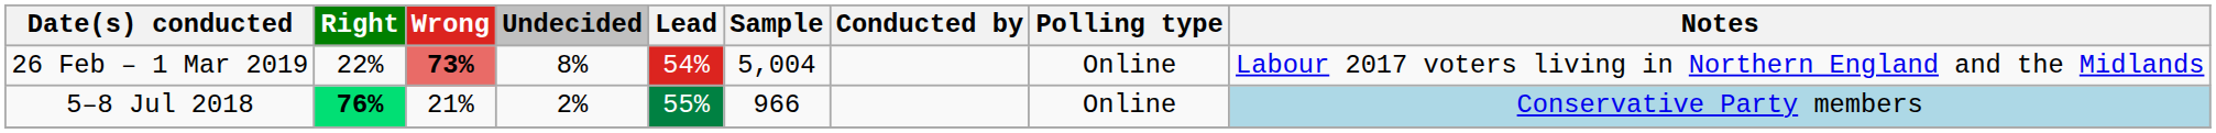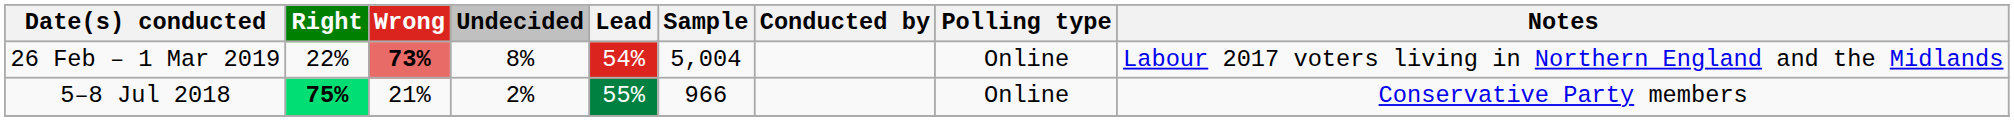 <table class="wikitable sortable mw-datatable" style="text-align:center;line-height:14px;">
 <tr>
 <th>Date(s) conducted</th>
 <th data-sort-type="number" style="background-color:green; color:white;">Right</th>
 <th data-sort-type="number" style="background-color:#dc241f; color:white;">Wrong</th>
 <th data-sort-type="number" style="background-color:silver;">Undecided</th>
 <th data-sort-type="number">Lead</th>
 <th data-sort-type="number">Sample</th>
 <th>Conducted by</th>
 <th>Polling type</th>
 <th>Notes</th>
 </tr>
 <tr>
 <td data-sort-value="2019-03-01">26 Feb – 1 Mar 2019</td>
 <td>22%</td>
 <td style="background: rgb(233, 107, 103);"><strong>73%</strong></td>
 <td>8%</td>
 <td style="background: rgb(220, 36, 31); color: white;" data-sort-value="-48%">54%</td>
 <td>5,004</td>
 <td></td>
 <td>Online</td>
 <td><a href='#'>Labour</a> 2017 voters living in <a href='#'>Northern England</a> and the <a href='#'>Midlands</a></td>
 </tr>
 <tr>
 <td data-sort-value="2018-07-08">5–8 Jul 2018</td>
-<td style="background: rgb(1, 223, 116);"><strong>76%</strong></td>
+<td style="background: rgb(1, 223, 116);"><strong>75%</strong></td>
 <td>21%</td>
 <td>2%</td>
 <td style="background: rgb(0, 129, 66); color: white;">55%</td>
 <td>966</td>
 <td></td>
 <td>Online</td>
-<td style="background: lightblue;"><a href='#'>Conservative Party</a> members</td>
+<td><a href='#'>Conservative Party</a> members</td>
 </tr>
 <tr>
 </tr>
 </table>
